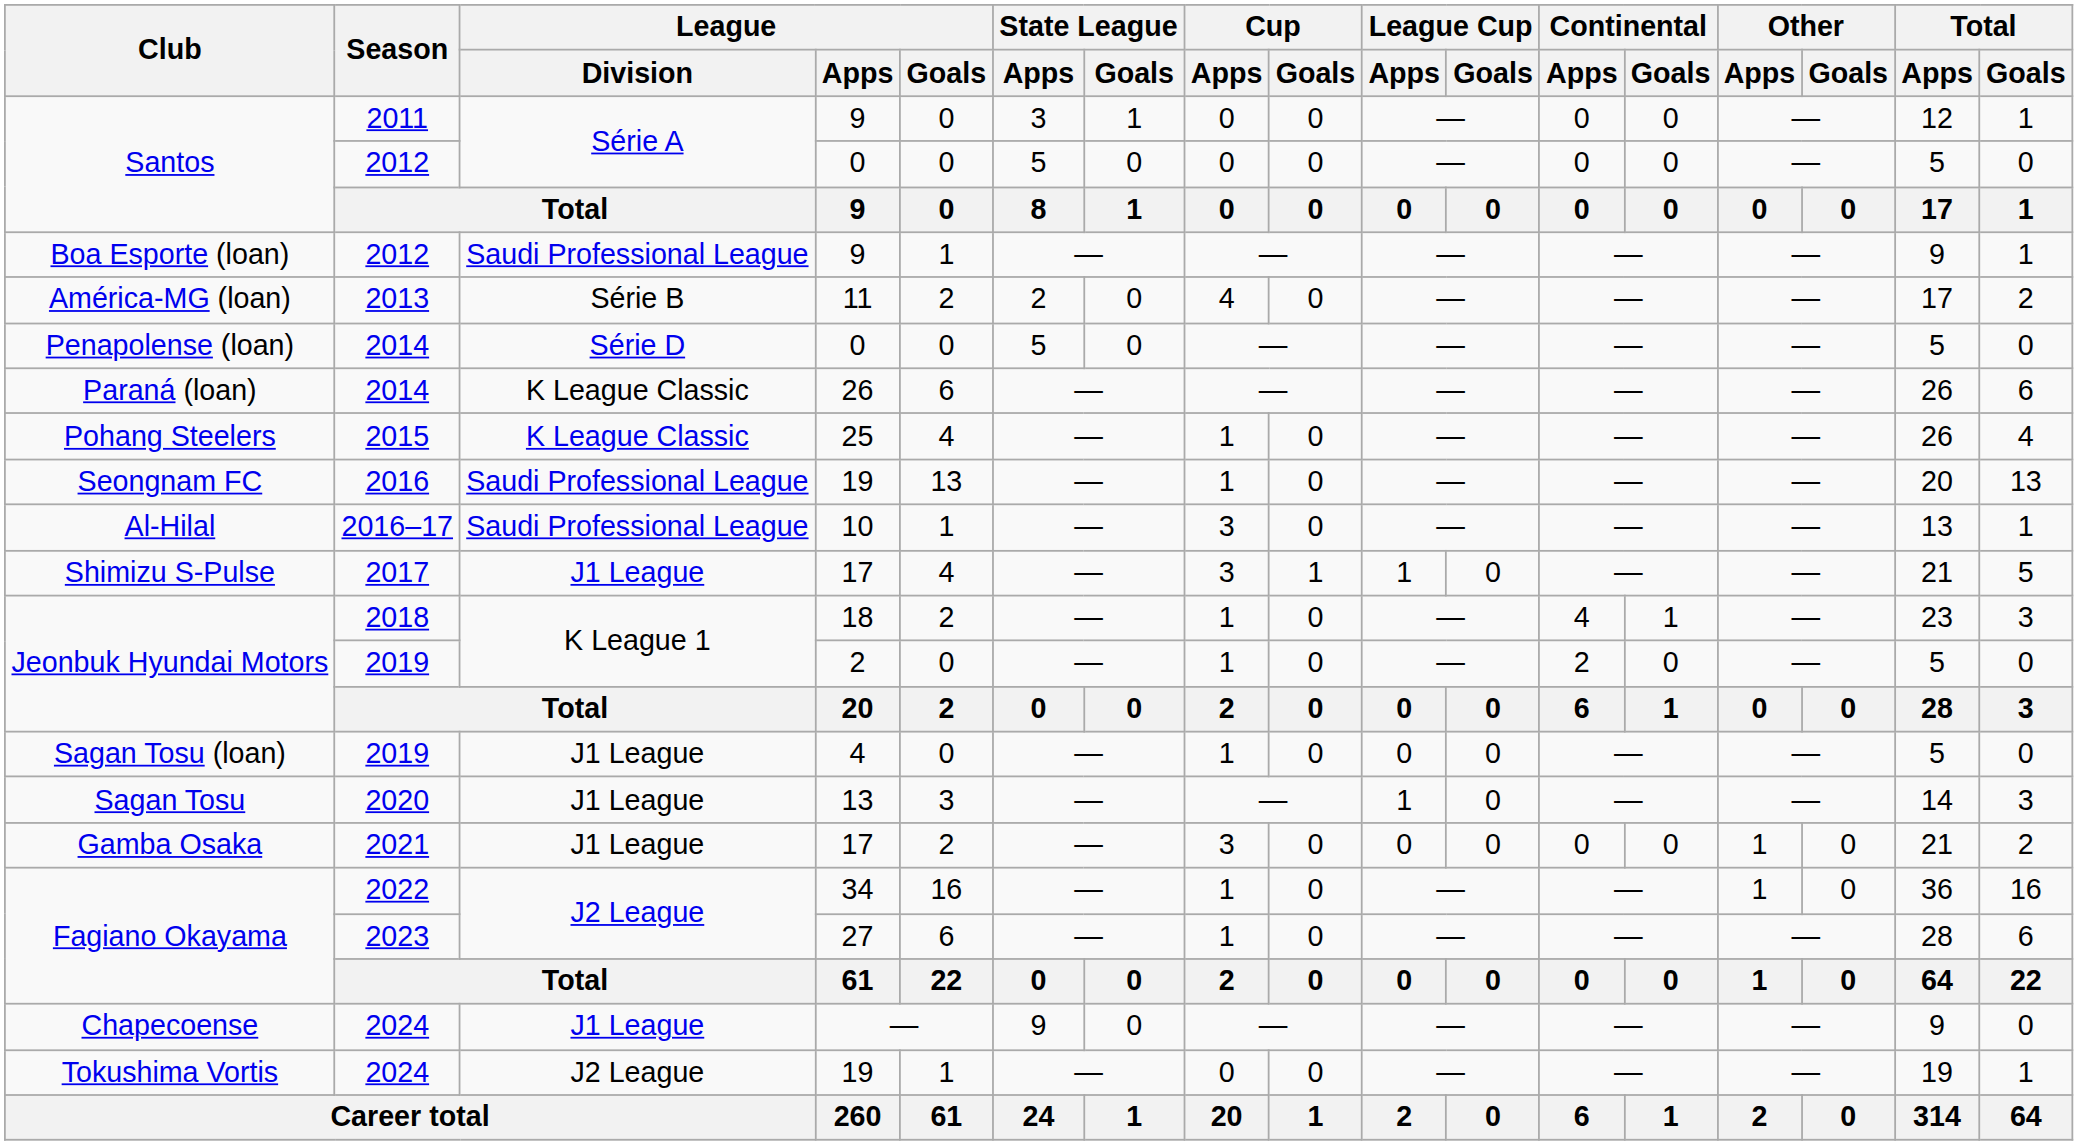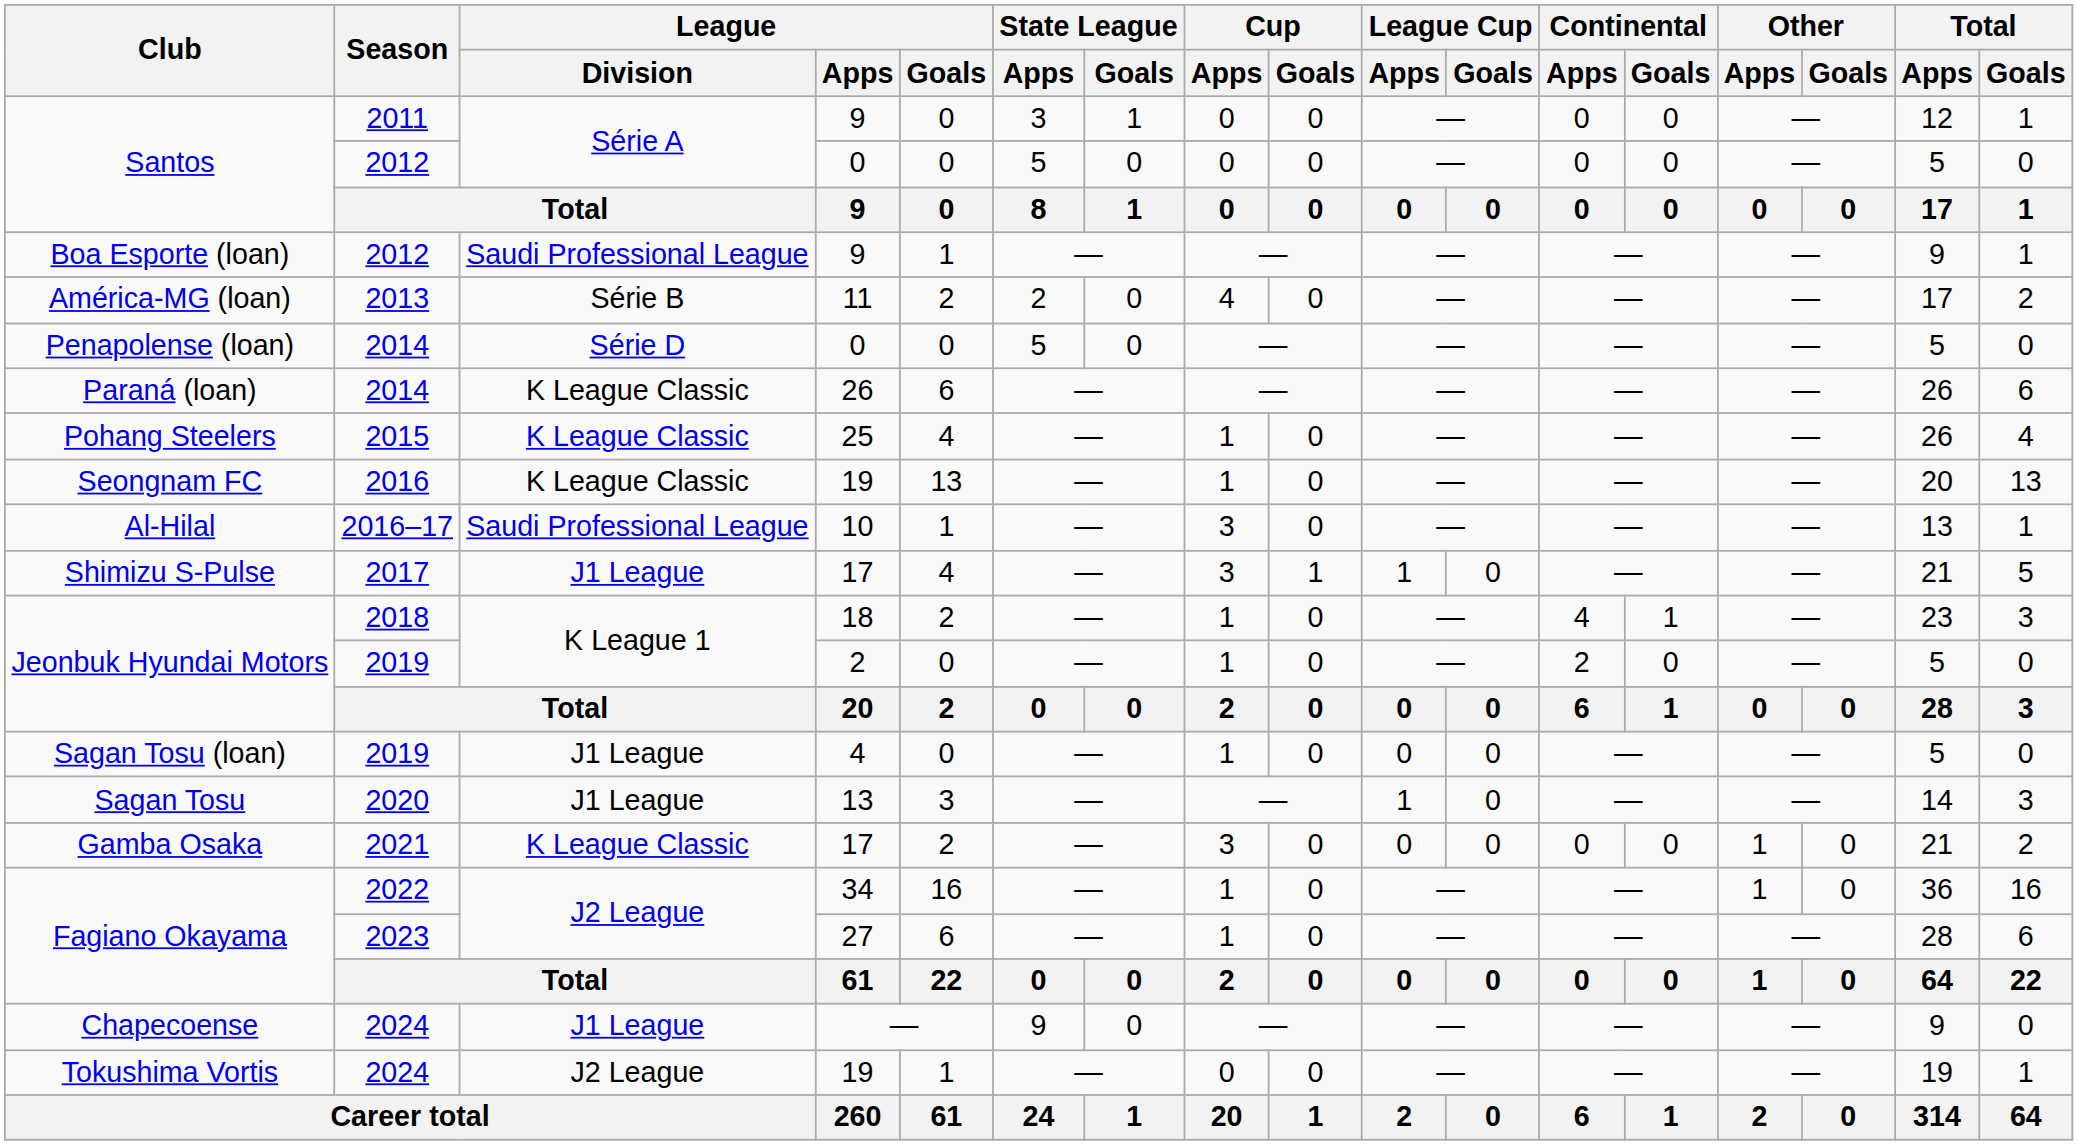 <table class="wikitable" style="text-align: center;">
 <tr>
 <th rowspan="2">Club</th>
 <th rowspan="2">Season</th>
 <th colspan="3">League</th>
 <th colspan="2">State League</th>
 <th colspan="2">Cup</th>
 <th colspan="2">League Cup</th>
 <th colspan="2">Continental</th>
 <th colspan="2">Other</th>
 <th colspan="2">Total</th>
 </tr>
 <tr>
 <th>Division</th>
 <th>Apps</th>
 <th>Goals</th>
 <th>Apps</th>
 <th>Goals</th>
 <th>Apps</th>
 <th>Goals</th>
 <th>Apps</th>
 <th>Goals</th>
 <th>Apps</th>
 <th>Goals</th>
 <th>Apps</th>
 <th>Goals</th>
 <th>Apps</th>
 <th>Goals</th>
 </tr>
 <tr>
 <td rowspan="3" valign="center"><a href='#'>Santos</a></td>
 <td><a href='#'>2011</a></td>
 <td rowspan="2"><a href='#'>Série A</a></td>
 <td>9</td>
 <td>0</td>
 <td>3</td>
 <td>1</td>
 <td>0</td>
 <td>0</td>
 <td colspan="2">—</td>
 <td>0</td>
 <td>0</td>
 <td colspan="2">—</td>
 <td>12</td>
 <td>1</td>
 </tr>
 <tr>
 <td><a href='#'>2012</a></td>
 <td>0</td>
 <td>0</td>
 <td>5</td>
 <td>0</td>
 <td>0</td>
 <td>0</td>
 <td colspan="2">—</td>
 <td>0</td>
 <td>0</td>
 <td colspan="2">—</td>
 <td>5</td>
 <td>0</td>
 </tr>
 <tr>
 <th colspan="2">Total</th>
 <th>9</th>
 <th>0</th>
 <th>8</th>
 <th>1</th>
 <th>0</th>
 <th>0</th>
 <th>0</th>
 <th>0</th>
 <th>0</th>
 <th>0</th>
 <th>0</th>
 <th>0</th>
 <th>17</th>
 <th>1</th>
 </tr>
 <tr>
 <td valign="center"><a href='#'>Boa Esporte</a> (loan)</td>
 <td><a href='#'>2012</a></td>
 <td><a href='#'>Saudi Professional League</a></td>
 <td>9</td>
 <td>1</td>
 <td colspan="2">—</td>
 <td colspan="2">—</td>
 <td colspan="2">—</td>
 <td colspan="2">—</td>
 <td colspan="2">—</td>
 <td>9</td>
 <td>1</td>
 </tr>
 <tr>
 <td valign="center"><a href='#'>América-MG</a> (loan)</td>
 <td><a href='#'>2013</a></td>
 <td>Série B</td>
 <td>11</td>
 <td>2</td>
 <td>2</td>
 <td>0</td>
 <td>4</td>
 <td>0</td>
 <td colspan="2">—</td>
 <td colspan="2">—</td>
 <td colspan="2">—</td>
 <td>17</td>
 <td>2</td>
 </tr>
 <tr>
 <td valign="center"><a href='#'>Penapolense</a> (loan)</td>
 <td><a href='#'>2014</a></td>
 <td><a href='#'>Série D</a></td>
 <td>0</td>
 <td>0</td>
 <td>5</td>
 <td>0</td>
 <td colspan="2">—</td>
 <td colspan="2">—</td>
 <td colspan="2">—</td>
 <td colspan="2">—</td>
 <td>5</td>
 <td>0</td>
 </tr>
 <tr>
 <td valign="center"><a href='#'>Paraná</a> (loan)</td>
 <td><a href='#'>2014</a></td>
 <td>K League Classic</td>
 <td>26</td>
 <td>6</td>
 <td colspan="2">—</td>
 <td colspan="2">—</td>
 <td colspan="2">—</td>
 <td colspan="2">—</td>
 <td colspan="2">—</td>
 <td>26</td>
 <td>6</td>
 </tr>
 <tr>
 <td valign="center"><a href='#'>Pohang Steelers</a></td>
 <td><a href='#'>2015</a></td>
 <td><a href='#'>K League Classic</a></td>
 <td>25</td>
 <td>4</td>
 <td colspan="2">—</td>
 <td>1</td>
 <td>0</td>
 <td colspan="2">—</td>
 <td colspan="2">—</td>
 <td colspan="2">—</td>
 <td>26</td>
 <td>4</td>
 </tr>
 <tr>
 <td valign="center"><a href='#'>Seongnam FC</a></td>
 <td><a href='#'>2016</a></td>
-<td><a href='#'>Saudi Professional League</a></td>
+<td>K League Classic</td>
 <td>19</td>
 <td>13</td>
 <td colspan="2">—</td>
 <td>1</td>
 <td>0</td>
 <td colspan="2">—</td>
 <td colspan="2">—</td>
 <td colspan="2">—</td>
 <td>20</td>
 <td>13</td>
 </tr>
 <tr>
 <td valign="center"><a href='#'>Al-Hilal</a></td>
 <td><a href='#'>2016–17</a></td>
 <td><a href='#'>Saudi Professional League</a></td>
 <td>10</td>
 <td>1</td>
 <td colspan="2">—</td>
 <td>3</td>
 <td>0</td>
 <td colspan="2">—</td>
 <td colspan="2">—</td>
 <td colspan="2">—</td>
 <td>13</td>
 <td>1</td>
 </tr>
 <tr>
 <td valign="center"><a href='#'>Shimizu S-Pulse</a></td>
 <td><a href='#'>2017</a></td>
 <td><a href='#'>J1 League</a></td>
 <td>17</td>
 <td>4</td>
 <td colspan="2">—</td>
 <td>3</td>
 <td>1</td>
 <td>1</td>
 <td>0</td>
 <td colspan="2">—</td>
 <td colspan="2">—</td>
 <td>21</td>
 <td>5</td>
 </tr>
 <tr>
 <td rowspan="3" valign="center"><a href='#'>Jeonbuk Hyundai Motors</a></td>
 <td><a href='#'>2018</a></td>
 <td rowspan="2">K League 1</td>
 <td>18</td>
 <td>2</td>
 <td colspan="2">—</td>
 <td>1</td>
 <td>0</td>
 <td colspan="2">—</td>
 <td>4</td>
 <td>1</td>
 <td colspan="2">—</td>
 <td>23</td>
 <td>3</td>
 </tr>
 <tr>
 <td><a href='#'>2019</a></td>
 <td>2</td>
 <td>0</td>
 <td colspan="2">—</td>
 <td>1</td>
 <td>0</td>
 <td colspan="2">—</td>
 <td>2</td>
 <td>0</td>
 <td colspan="2">—</td>
 <td>5</td>
 <td>0</td>
 </tr>
 <tr>
 <th colspan="2">Total</th>
 <th>20</th>
 <th>2</th>
 <th>0</th>
 <th>0</th>
 <th>2</th>
 <th>0</th>
 <th>0</th>
 <th>0</th>
 <th>6</th>
 <th>1</th>
 <th>0</th>
 <th>0</th>
 <th>28</th>
 <th>3</th>
 </tr>
 <tr>
 <td valign="center"><a href='#'>Sagan Tosu</a> (loan)</td>
 <td><a href='#'>2019</a></td>
 <td>J1 League</td>
 <td>4</td>
 <td>0</td>
 <td colspan="2">—</td>
 <td>1</td>
 <td>0</td>
 <td>0</td>
 <td>0</td>
 <td colspan="2">—</td>
 <td colspan="2">—</td>
 <td>5</td>
 <td>0</td>
 </tr>
 <tr>
 <td valign="center"><a href='#'>Sagan Tosu</a></td>
 <td><a href='#'>2020</a></td>
 <td>J1 League</td>
 <td>13</td>
 <td>3</td>
 <td colspan="2">—</td>
 <td colspan="2">—</td>
 <td>1</td>
 <td>0</td>
 <td colspan="2">—</td>
 <td colspan="2">—</td>
 <td>14</td>
 <td>3</td>
 </tr>
 <tr>
 <td valign="center"><a href='#'>Gamba Osaka</a></td>
 <td><a href='#'>2021</a></td>
-<td>J1 League</td>
+<td><a href='#'>K League Classic</a></td>
 <td>17</td>
 <td>2</td>
 <td colspan="2">—</td>
 <td>3</td>
 <td>0</td>
 <td>0</td>
 <td>0</td>
 <td>0</td>
 <td>0</td>
 <td>1</td>
 <td>0</td>
 <td>21</td>
 <td>2</td>
 </tr>
 <tr>
 <td rowspan="3" valign="center"><a href='#'>Fagiano Okayama</a></td>
 <td><a href='#'>2022</a></td>
 <td rowspan="2"><a href='#'>J2 League</a></td>
 <td>34</td>
 <td>16</td>
 <td colspan="2">—</td>
 <td>1</td>
 <td>0</td>
 <td colspan="2">—</td>
 <td colspan="2">—</td>
 <td>1</td>
 <td>0</td>
 <td>36</td>
 <td>16</td>
 </tr>
 <tr>
 <td><a href='#'>2023</a></td>
 <td>27</td>
 <td>6</td>
 <td colspan="2">—</td>
 <td>1</td>
 <td>0</td>
 <td colspan="2">—</td>
 <td colspan="2">—</td>
 <td colspan="2">—</td>
 <td>28</td>
 <td>6</td>
 </tr>
 <tr>
 <th colspan="2">Total</th>
 <th>61</th>
 <th>22</th>
 <th>0</th>
 <th>0</th>
 <th>2</th>
 <th>0</th>
 <th>0</th>
 <th>0</th>
 <th>0</th>
 <th>0</th>
 <th>1</th>
 <th>0</th>
 <th>64</th>
 <th>22</th>
 </tr>
 <tr>
 <td valign="center"><a href='#'>Chapecoense</a></td>
 <td><a href='#'>2024</a></td>
 <td><a href='#'>J1 League</a></td>
 <td colspan="2">—</td>
 <td>9</td>
 <td>0</td>
 <td colspan="2">—</td>
 <td colspan="2">—</td>
 <td colspan="2">—</td>
 <td colspan="2">—</td>
 <td>9</td>
 <td>0</td>
 </tr>
 <tr>
 <td valign="center"><a href='#'>Tokushima Vortis</a></td>
 <td><a href='#'>2024</a></td>
 <td>J2 League</td>
 <td>19</td>
 <td>1</td>
 <td colspan="2">—</td>
 <td>0</td>
 <td>0</td>
 <td colspan="2">—</td>
 <td colspan="2">—</td>
 <td colspan="2">—</td>
 <td>19</td>
 <td>1</td>
 </tr>
 <tr>
 <th colspan="3"><strong>Career total</strong></th>
 <th>260</th>
 <th>61</th>
 <th>24</th>
 <th>1</th>
 <th>20</th>
 <th>1</th>
 <th>2</th>
 <th>0</th>
 <th>6</th>
 <th>1</th>
 <th>2</th>
 <th>0</th>
 <th>314</th>
 <th>64</th>
 </tr>
 </table>
